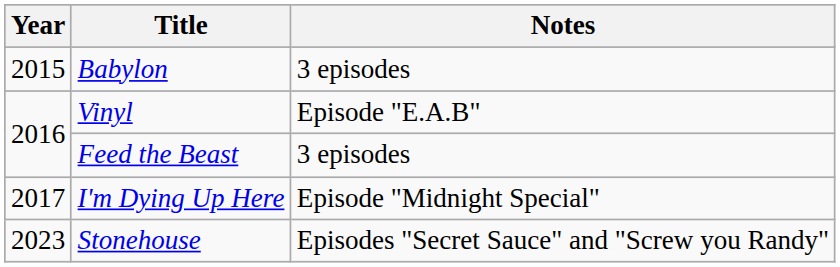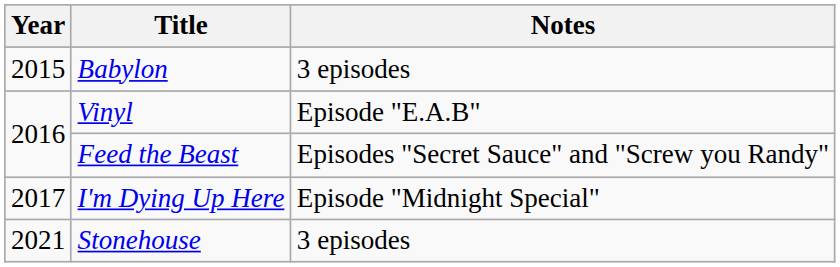 <table class="wikitable">
 <tr>
 <th>Year</th>
 <th>Title</th>
 <th>Notes</th>
 </tr>
 <tr>
 <td>2015</td>
 <td><em><a href='#'>Babylon</a></em></td>
 <td>3 episodes</td>
 </tr>
 <tr>
 <td rowspan="2">2016</td>
 <td><em><a href='#'>Vinyl</a></em></td>
 <td>Episode "E.A.B"</td>
 </tr>
 <tr>
 <td><em><a href='#'>Feed the Beast</a></em></td>
-<td>3 episodes</td>
+<td>Episodes "Secret Sauce" and "Screw you Randy"</td>
 </tr>
 <tr>
 <td>2017</td>
 <td><em><a href='#'>I'm Dying Up Here</a></em></td>
 <td>Episode "Midnight Special"</td>
 </tr>
 <tr>
-<td>2023</td>
+<td>2021</td>
 <td><em><a href='#'>Stonehouse</a></em></td>
-<td>Episodes "Secret Sauce" and "Screw you Randy"</td>
+<td>3 episodes</td>
 </tr>
 </table>
